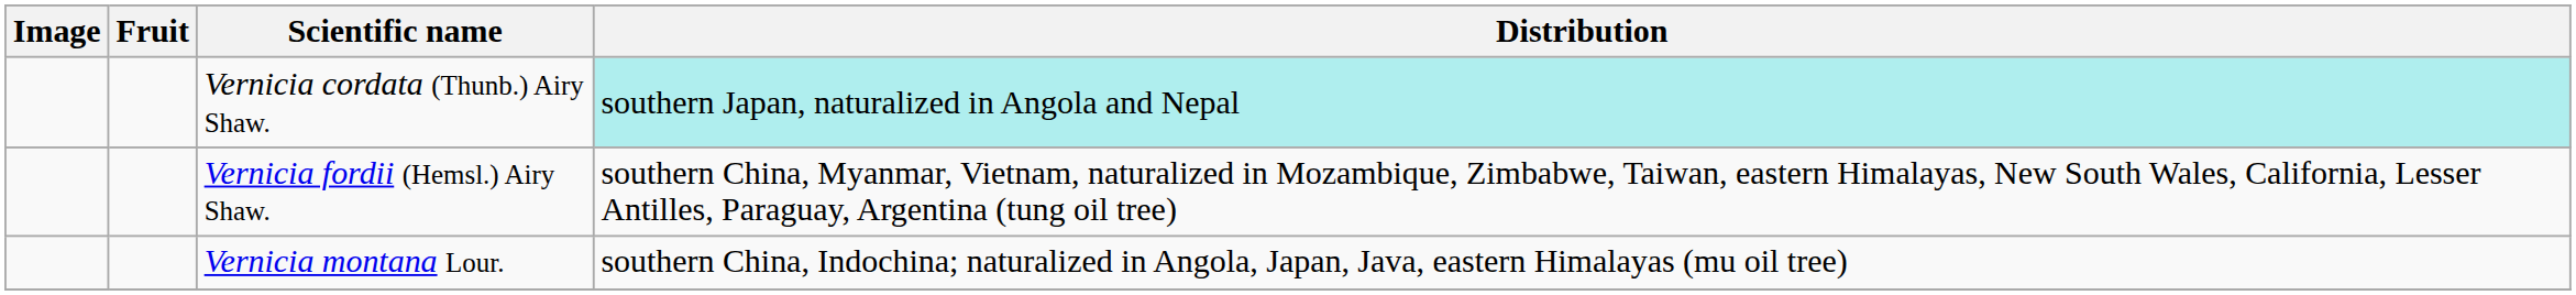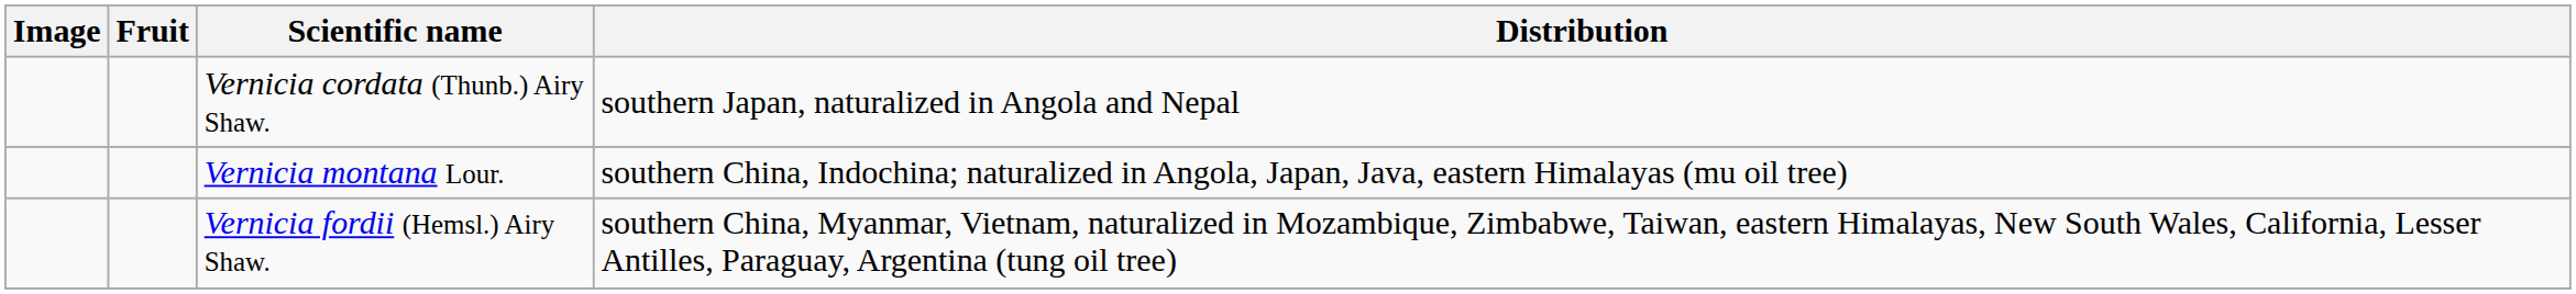 <table class="wikitable">
 <tr>
 <th>Image</th>
 <th>Fruit</th>
 <th>Scientific name</th>
 <th>Distribution</th>
 </tr>
 <tr>
 <td></td>
 <td></td>
 <td><em>Vernicia cordata</em> <small>(Thunb.) Airy Shaw.</small></td>
-<td style="background: paleturquoise;">southern Japan, naturalized in Angola and Nepal</td>
+<td>southern Japan, naturalized in Angola and Nepal</td>
+</tr>
+<tr>
+<td></td>
+<td></td>
+<td><em><a href='#'>Vernicia montana</a></em> <small>Lour.</small></td>
+<td>southern China, Indochina; naturalized in Angola, Japan, Java, eastern Himalayas (mu oil tree)</td>
 </tr>
 <tr>
 <td></td>
 <td></td>
 <td><em><a href='#'>Vernicia fordii</a></em> <small>(Hemsl.) Airy Shaw.</small></td>
 <td>southern China, Myanmar, Vietnam, naturalized in Mozambique, Zimbabwe, Taiwan, eastern Himalayas, New South Wales, California, Lesser Antilles, Paraguay, Argentina (tung oil tree)</td>
 </tr>
 <tr>
-<td></td>
-<td></td>
-<td><em><a href='#'>Vernicia montana</a></em> <small>Lour.</small></td>
-<td>southern China, Indochina; naturalized in Angola, Japan, Java, eastern Himalayas (mu oil tree)</td>
-</tr>
-<tr>
 </tr>
 </table>
